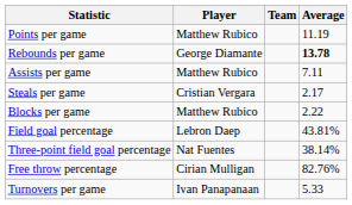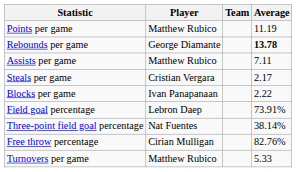 <table class="wikitable">
 <tr>
 <th>Statistic</th>
 <th>Player</th>
 <th>Team</th>
 <th>Average</th>
 </tr>
 <tr>
 <td><a href='#'>Points</a> per game</td>
 <td>Matthew Rubico</td>
 <td></td>
 <td>11.19</td>
 </tr>
 <tr>
 <td><a href='#'>Rebounds</a> per game</td>
 <td>George Diamante</td>
 <td></td>
 <td><strong>13.78</strong></td>
 </tr>
 <tr>
 <td><a href='#'>Assists</a> per game</td>
 <td>Matthew Rubico</td>
 <td></td>
 <td>7.11</td>
 </tr>
 <tr>
 <td><a href='#'>Steals</a> per game</td>
 <td>Cristian Vergara</td>
 <td></td>
 <td>2.17</td>
 </tr>
 <tr>
 <td><a href='#'>Blocks</a> per game</td>
-<td>Matthew Rubico</td>
+<td>Ivan Panapanaan</td>
 <td></td>
 <td>2.22</td>
 </tr>
 <tr>
 <td><a href='#'>Field goal</a> percentage</td>
 <td>Lebron Daep</td>
 <td></td>
-<td>43.81%</td>
+<td>73.91%</td>
 </tr>
 <tr>
 <td><a href='#'>Three-point field goal</a> percentage</td>
 <td>Nat Fuentes</td>
 <td></td>
 <td>38.14%</td>
 </tr>
 <tr>
 <td><a href='#'>Free throw</a> percentage</td>
 <td>Cirian Mulligan</td>
 <td></td>
 <td>82.76%</td>
 </tr>
 <tr>
 <td><a href='#'>Turnovers</a> per game</td>
-<td>Ivan Panapanaan</td>
+<td>Matthew Rubico</td>
 <td></td>
 <td>5.33</td>
 </tr>
 </table>
